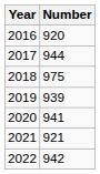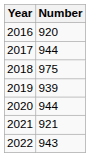 <table class="wikitable sortable">
 <tr>
 <th>Year</th>
 <th>Number</th>
 </tr>
 <tr>
 <td>2016</td>
 <td>920</td>
 </tr>
 <tr>
 <td>2017</td>
 <td>944</td>
 </tr>
 <tr>
 <td>2018</td>
 <td>975</td>
 </tr>
 <tr>
 <td>2019</td>
 <td>939</td>
 </tr>
 <tr>
 <td>2020</td>
-<td>941</td>
+<td>944</td>
 </tr>
 <tr>
 <td>2021</td>
 <td>921</td>
 </tr>
 <tr>
 <td>2022</td>
-<td>942</td>
+<td>943</td>
 </tr>
 </table>
